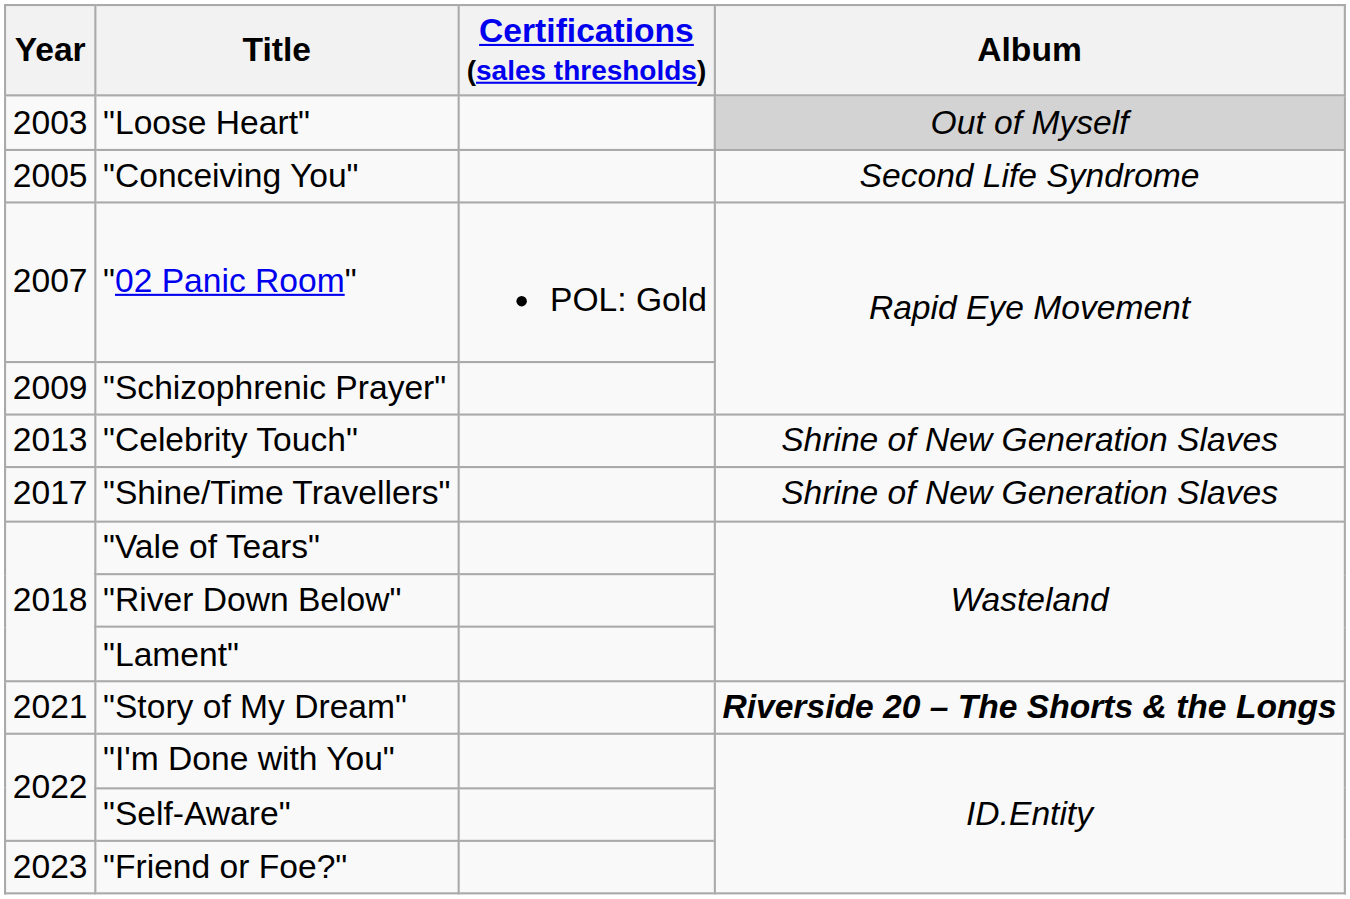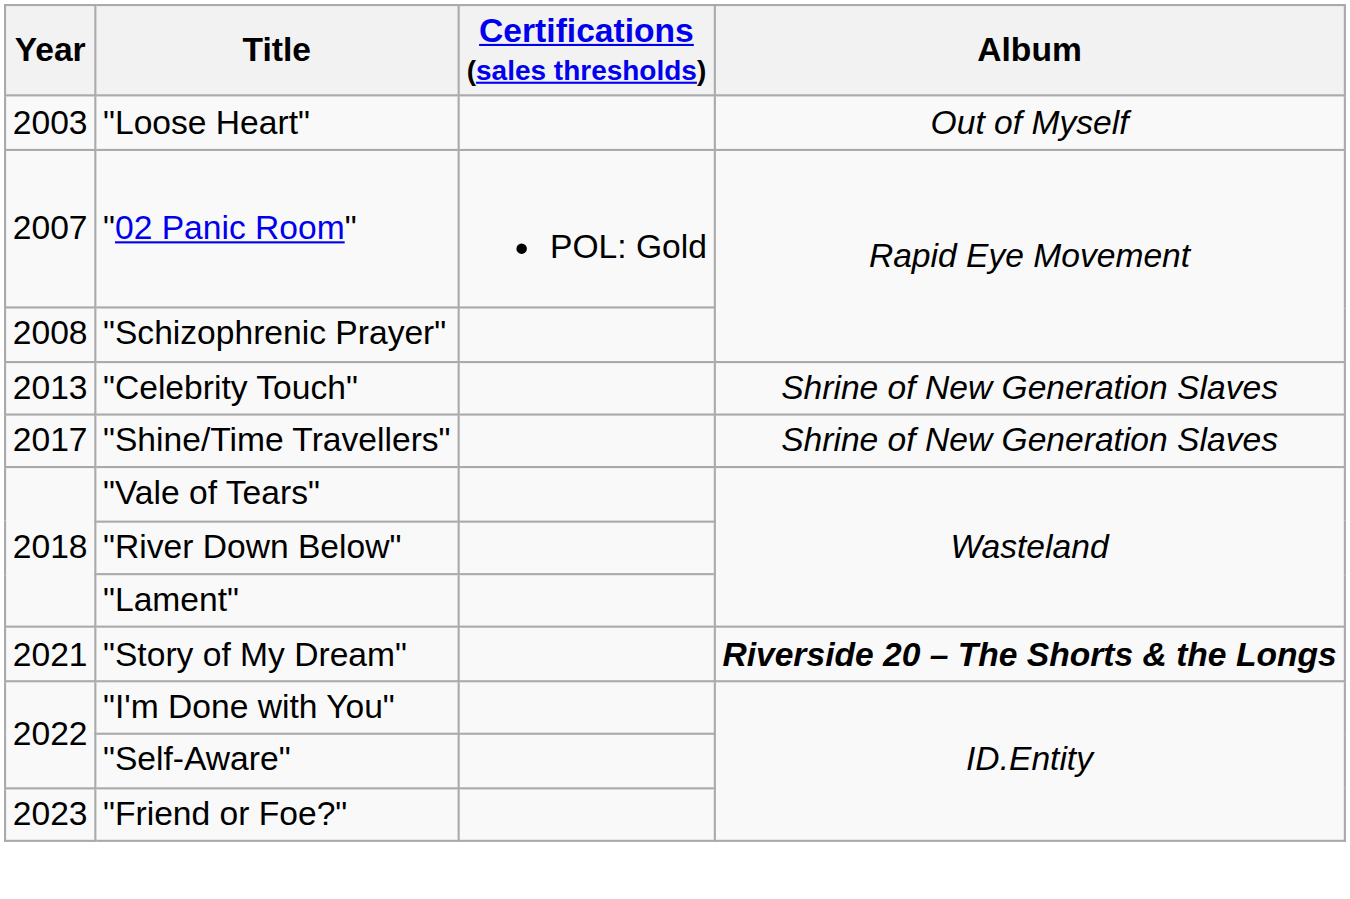 <table class="wikitable" style="text-align:center;">
 <tr>
 <th>Year</th>
 <th>Title</th>
 <th><a href='#'>Certifications</a><br><small>(<a href='#'>sales thresholds</a>)</small></th>
 <th>Album</th>
 </tr>
 <tr>
 <td>2003</td>
 <td align="left">"Loose Heart"</td>
 <td></td>
-<td style="background: lightgrey;"><em>Out of Myself</em></td>
-</tr>
-<tr>
-<td>2005</td>
-<td align="left">"Conceiving You"</td>
-<td></td>
-<td><em>Second Life Syndrome</em></td>
+<td><em>Out of Myself</em></td>
 </tr>
 <tr>
 <td>2007</td>
 <td align="left">"<a href='#'>02 Panic Room</a>"</td>
 <td><br><ul><li>POL: Gold</li></ul></td>
 <td rowspan="2"><em>Rapid Eye Movement</em></td>
 </tr>
 <tr>
-<td>2009</td>
+<td>2008</td>
 <td align="left">"Schizophrenic Prayer"</td>
 <td></td>
 </tr>
 <tr>
 <td>2013</td>
 <td align="left">"Celebrity Touch"</td>
 <td></td>
 <td><em>Shrine of New Generation Slaves</em></td>
 </tr>
 <tr>
 <td>2017</td>
 <td align="left">"Shine/Time Travellers"</td>
 <td></td>
 <td><em>Shrine of New Generation Slaves</em></td>
 </tr>
 <tr>
 <td rowspan="3">2018</td>
 <td align="left">"Vale of Tears"</td>
 <td></td>
 <td rowspan="3"><em>Wasteland</em></td>
 </tr>
 <tr>
 <td align="left">"River Down Below"</td>
 <td></td>
 </tr>
 <tr>
 <td align="left">"Lament"</td>
 <td></td>
 </tr>
 <tr>
 <td>2021</td>
 <td align="left">"Story of My Dream"</td>
 <td></td>
 <td><strong><em>Riverside 20 – The Shorts & the Longs</em></strong></td>
 </tr>
 <tr>
 <td rowspan="2">2022</td>
 <td align="left">"I'm Done with You"</td>
 <td></td>
 <td rowspan="3"><em>ID.Entity</em></td>
 </tr>
 <tr>
 <td align="left">"Self-Aware"</td>
 <td></td>
 </tr>
 <tr>
 <td>2023</td>
 <td align="left">"Friend or Foe?"</td>
 <td></td>
 </tr>
 </table>
